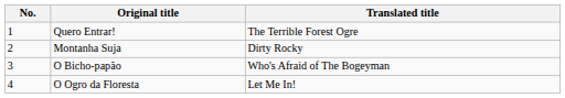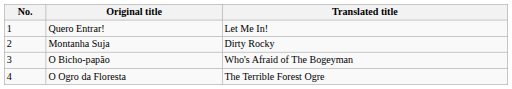 <table class="wikitable" width=800>
 <tr>
 <th>No.</th>
 <th>Original title</th>
 <th>Translated title</th>
 </tr>
 <tr>
 <td>1</td>
 <td>Quero Entrar!</td>
-<td>The Terrible Forest Ogre</td>
+<td>Let Me In!</td>
 </tr>
 <tr>
 <td>2</td>
 <td>Montanha Suja</td>
 <td>Dirty Rocky</td>
 </tr>
 <tr>
 <td>3</td>
 <td>O Bicho-papão</td>
 <td>Who's Afraid of The Bogeyman</td>
 </tr>
 <tr>
 <td>4</td>
 <td>O Ogro da Floresta</td>
-<td>Let Me In!</td>
+<td>The Terrible Forest Ogre</td>
 </tr>
 </table>
